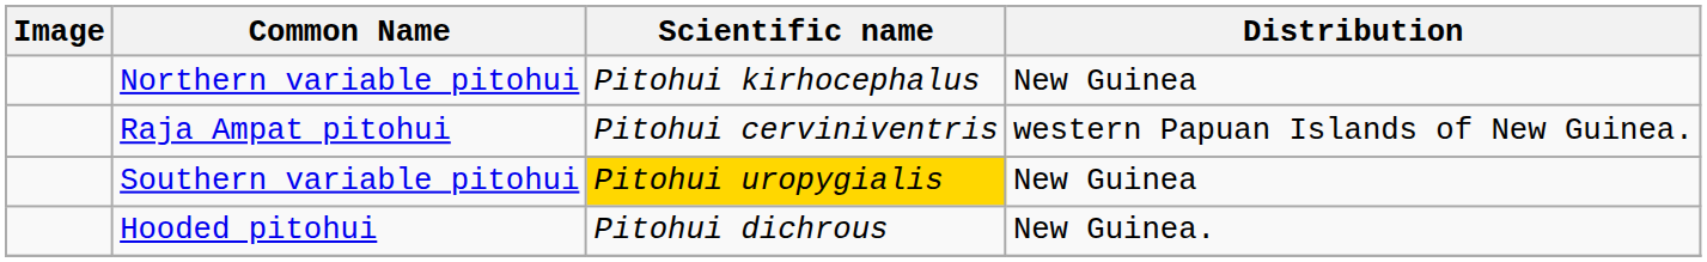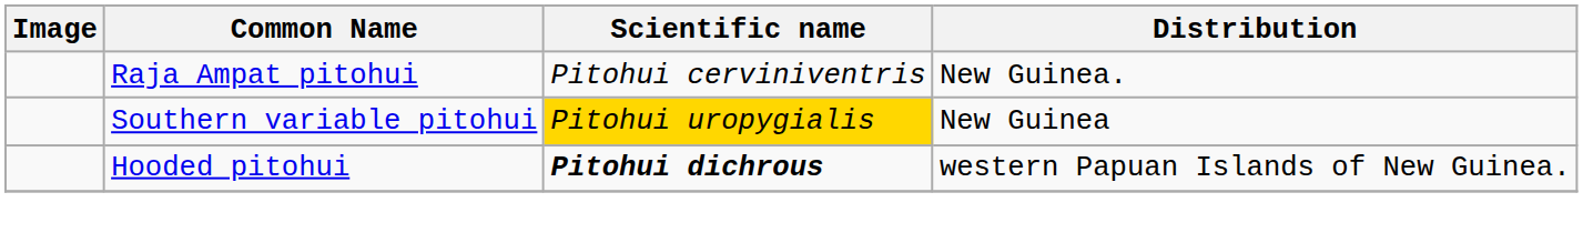 <table class="wikitable sortable">
 <tr>
 <th>Image</th>
 <th>Common Name</th>
 <th>Scientific name</th>
 <th>Distribution</th>
 </tr>
 <tr>
 <td></td>
-<td><a href='#'>Northern variable pitohui</a></td>
-<td><em>Pitohui kirhocephalus</em></td>
-<td>New Guinea</td>
-</tr>
-<tr>
-<td></td>
 <td><a href='#'>Raja Ampat pitohui</a></td>
 <td><em>Pitohui cerviniventris</em></td>
-<td>western Papuan Islands of New Guinea.</td>
+<td>New Guinea.</td>
 </tr>
 <tr>
 <td></td>
 <td><a href='#'>Southern variable pitohui</a></td>
 <td style="background: gold;"><em>Pitohui uropygialis</em></td>
 <td>New Guinea</td>
 </tr>
 <tr>
 <td></td>
 <td><a href='#'>Hooded pitohui</a></td>
-<td><em>Pitohui dichrous</em></td>
-<td>New Guinea.</td>
+<td><strong><em>Pitohui dichrous</em></strong></td>
+<td>western Papuan Islands of New Guinea.</td>
 </tr>
 <tr>
 </tr>
 </table>
